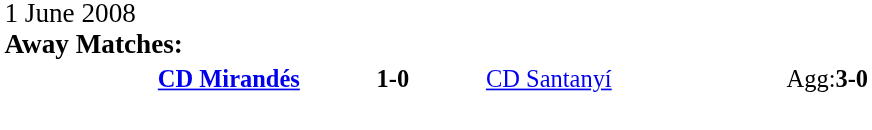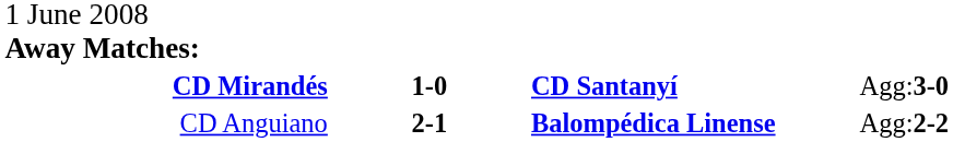 <table width=100% cellspacing=1>
 <tr>
 <th width=20%></th>
 <th width=12%></th>
 <th width=20%></th>
 <th></th>
 </tr>
 <tr>
 <td>1 June 2008<br><strong>Away Matches:</strong></td>
 </tr>
 <tr style=font-size:90%>
 <td align=right><strong><a href='#'>CD Mirandés</a></strong></td>
 <td align=center><strong>1-0</strong></td>
-<td><a href='#'>CD Santanyí</a></td>
+<td><strong><a href='#'>CD Santanyí</a></strong></td>
 <td>Agg:<strong>3-0</strong></td>
 </tr>
+<tr style=font-size:90%>
+<td align=right><a href='#'>CD Anguiano</a></td>
+<td align=center><strong>2-1</strong></td>
+<td><strong><a href='#'>Balompédica Linense</a></strong></td>
+<td>Agg:<strong>2-2</strong></td>
+</tr>
 </table>
